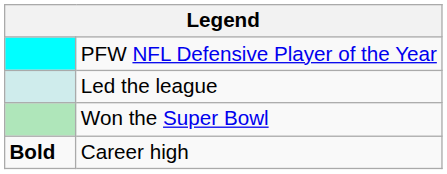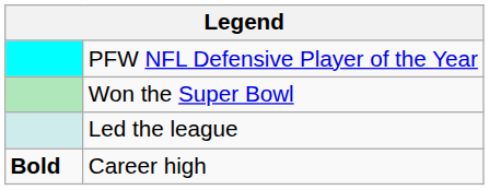 <table class="wikitable">
 <tr>
 <th colspan="2">Legend</th>
 </tr>
 <tr>
 <td style="background:#00ffff; width:3em;"></td>
 <td>PFW <a href='#'>NFL Defensive Player of the Year</a></td>
 </tr>
 <tr>
+<td style="background:#afe6ba; width:3em;"></td>
+<td>Won the <a href='#'>Super Bowl</a></td>
+</tr>
+<tr>
 <td style="background:#cfecec; width:3em;"></td>
 <td>Led the league</td>
-</tr>
-<tr>
-<td style="background:#afe6ba; width:3em;"></td>
-<td>Won the <a href='#'>Super Bowl</a></td>
 </tr>
 <tr>
 <td style="width:3em;"><strong>Bold</strong></td>
 <td>Career high</td>
 </tr>
 </table>
